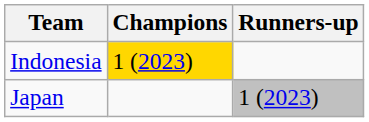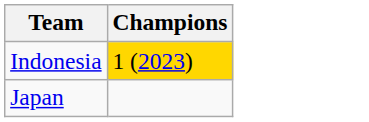 <table class="wikitable" style="text-align:left">
 <tr>
 <th>Team</th>
 <th>Champions</th>
-<th>Runners-up</th>
 </tr>
 <tr>
 <td> <a href='#'>Indonesia</a></td>
 <td style=background:#FFD700>1 (<a href='#'>2023</a>)</td>
-<td></td>
 </tr>
 <tr>
 <td> <a href='#'>Japan</a></td>
 <td></td>
-<td style=background:#C0C0C0>1 (<a href='#'>2023</a>)</td>
 </tr>
 </table>
